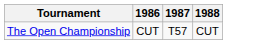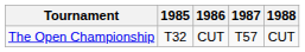 <table class="wikitable" style="font-size:95%;text-align:center;">
 <tr>
 <th>Tournament</th>
+<th>1985</th>
 <th>1986</th>
 <th>1987</th>
 <th>1988</th>
 </tr>
 <tr>
 <td align=left><a href='#'>The Open Championship</a></td>
+<td>T32</td>
 <td>CUT</td>
 <td>T57</td>
 <td>CUT</td>
 </tr>
 </table>
